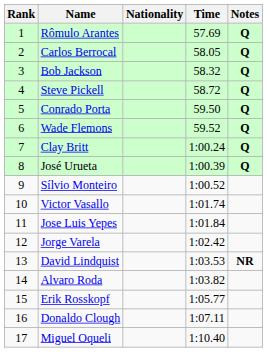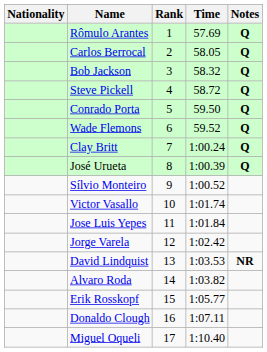 <table class="wikitable sortable" style="text-align:center">
 <tr>
+<th>Nationality</th>
+<th>Name</th>
 <th>Rank</th>
-<th>Name</th>
-<th>Nationality</th>
 <th>Time</th>
 <th>Notes</th>
 </tr>
 <tr bgcolor=ccffcc>
+<td align=left></td>
+<td align=left><a href='#'>Rômulo Arantes</a></td>
 <td>1</td>
-<td align=left><a href='#'>Rômulo Arantes</a></td>
-<td align=left></td>
 <td>57.69</td>
 <td><strong>Q</strong></td>
 </tr>
 <tr bgcolor=ccffcc>
+<td align=left></td>
+<td align=left><a href='#'>Carlos Berrocal</a></td>
 <td>2</td>
-<td align=left><a href='#'>Carlos Berrocal</a></td>
-<td align=left></td>
 <td>58.05</td>
 <td><strong>Q</strong></td>
 </tr>
 <tr bgcolor=ccffcc>
+<td align=left></td>
+<td align=left><a href='#'>Bob Jackson</a></td>
 <td>3</td>
-<td align=left><a href='#'>Bob Jackson</a></td>
-<td align=left></td>
 <td>58.32</td>
 <td><strong>Q</strong></td>
 </tr>
 <tr bgcolor=ccffcc>
+<td align=left></td>
+<td align=left><a href='#'>Steve Pickell</a></td>
 <td>4</td>
-<td align=left><a href='#'>Steve Pickell</a></td>
-<td align=left></td>
 <td>58.72</td>
 <td><strong>Q</strong></td>
 </tr>
 <tr bgcolor=ccffcc>
+<td align=left></td>
+<td align=left><a href='#'>Conrado Porta</a></td>
 <td>5</td>
-<td align=left><a href='#'>Conrado Porta</a></td>
-<td align=left></td>
 <td>59.50</td>
 <td><strong>Q</strong></td>
 </tr>
 <tr bgcolor=ccffcc>
+<td align=left></td>
+<td align=left><a href='#'>Wade Flemons</a></td>
 <td>6</td>
-<td align=left><a href='#'>Wade Flemons</a></td>
-<td align=left></td>
 <td>59.52</td>
 <td><strong>Q</strong></td>
 </tr>
 <tr bgcolor=ccffcc>
+<td align=left></td>
+<td align=left><a href='#'>Clay Britt</a></td>
 <td>7</td>
-<td align=left><a href='#'>Clay Britt</a></td>
-<td align=left></td>
 <td>1:00.24</td>
 <td><strong>Q</strong></td>
 </tr>
 <tr bgcolor=ccffcc>
+<td align=left></td>
+<td align=left>José Urueta</td>
 <td>8</td>
-<td align=left>José Urueta</td>
-<td align=left></td>
 <td>1:00.39</td>
 <td><strong>Q</strong></td>
 </tr>
 <tr>
+<td align=left></td>
+<td align=left><a href='#'>Sílvio Monteiro</a></td>
 <td>9</td>
-<td align=left><a href='#'>Sílvio Monteiro</a></td>
-<td align=left></td>
 <td>1:00.52</td>
 <td></td>
 </tr>
 <tr>
+<td align=left></td>
+<td align=left><a href='#'>Victor Vasallo</a></td>
 <td>10</td>
-<td align=left><a href='#'>Victor Vasallo</a></td>
-<td align=left></td>
 <td>1:01.74</td>
 <td></td>
 </tr>
 <tr>
+<td align=left></td>
+<td align=left><a href='#'>Jose Luis Yepes</a></td>
 <td>11</td>
-<td align=left><a href='#'>Jose Luis Yepes</a></td>
-<td align=left></td>
 <td>1:01.84</td>
 <td></td>
 </tr>
 <tr>
+<td align=left></td>
+<td align=left><a href='#'>Jorge Varela</a></td>
 <td>12</td>
-<td align=left><a href='#'>Jorge Varela</a></td>
-<td align=left></td>
 <td>1:02.42</td>
 <td></td>
 </tr>
 <tr>
+<td align=left></td>
+<td align=left><a href='#'>David Lindquist</a></td>
 <td>13</td>
-<td align=left><a href='#'>David Lindquist</a></td>
-<td align=left></td>
 <td>1:03.53</td>
 <td><strong>NR</strong></td>
 </tr>
 <tr>
+<td align=left></td>
+<td align=left><a href='#'>Alvaro Roda</a></td>
 <td>14</td>
-<td align=left><a href='#'>Alvaro Roda</a></td>
-<td align=left></td>
 <td>1:03.82</td>
 <td></td>
 </tr>
 <tr>
+<td align=left></td>
+<td align=left><a href='#'>Erik Rosskopf</a></td>
 <td>15</td>
-<td align=left><a href='#'>Erik Rosskopf</a></td>
-<td align=left></td>
 <td>1:05.77</td>
 <td></td>
 </tr>
 <tr>
+<td align=left></td>
+<td align=left><a href='#'>Donaldo Clough</a></td>
 <td>16</td>
-<td align=left><a href='#'>Donaldo Clough</a></td>
-<td align=left></td>
 <td>1:07.11</td>
 <td></td>
 </tr>
 <tr>
+<td align=left></td>
+<td align=left><a href='#'>Miguel Oqueli</a></td>
 <td>17</td>
-<td align=left><a href='#'>Miguel Oqueli</a></td>
-<td align=left></td>
 <td>1:10.40</td>
 <td></td>
 </tr>
 </table>
